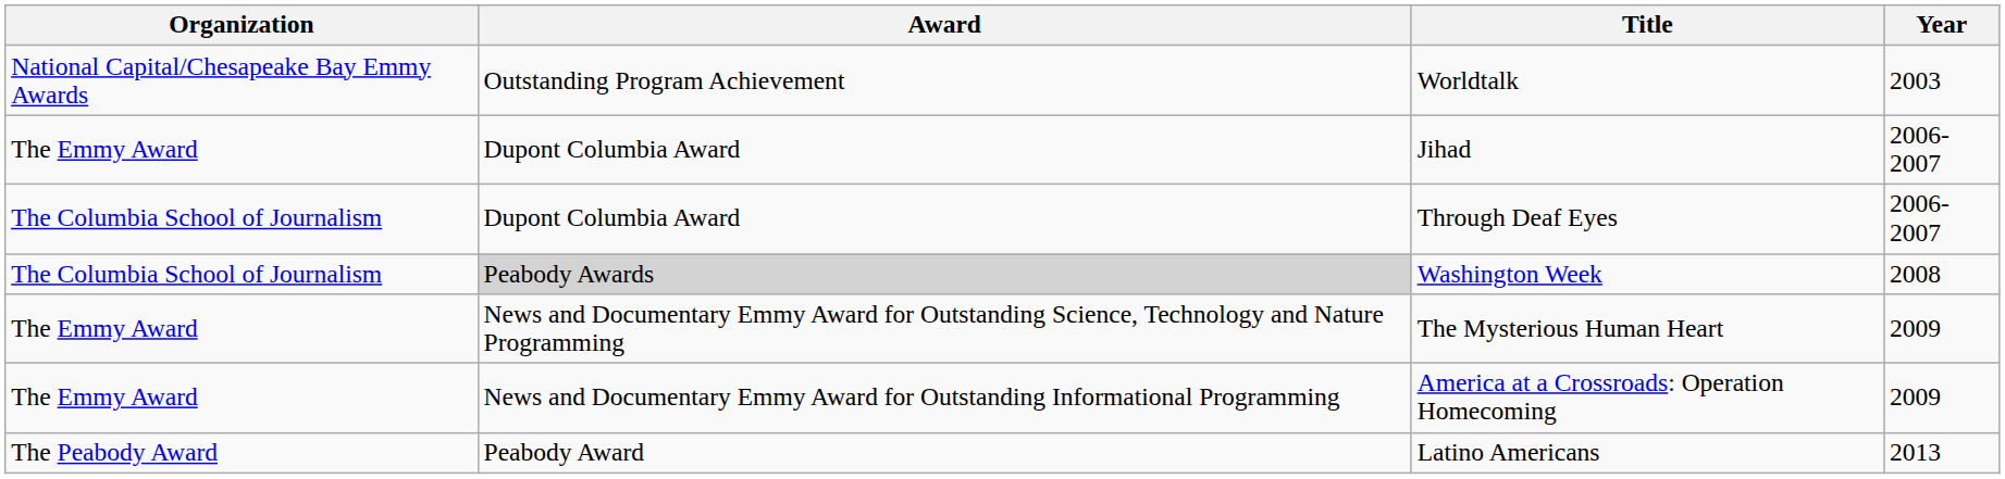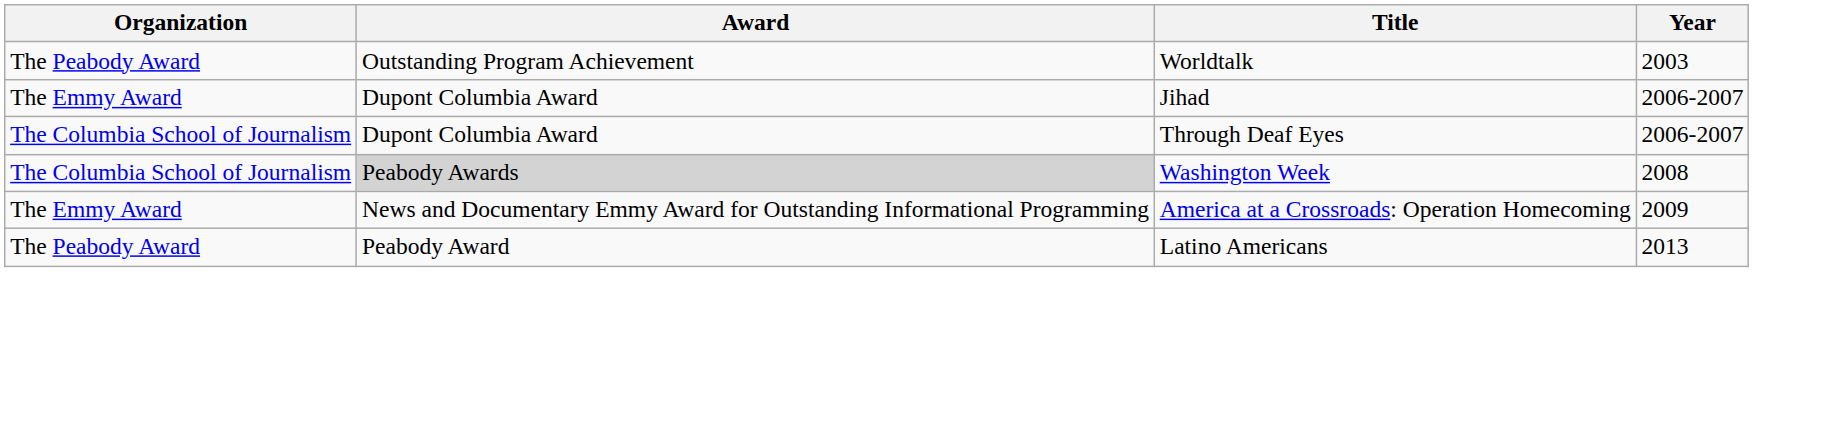 <table class="wikitable">
 <tr>
 <th>Organization</th>
 <th>Award</th>
 <th>Title</th>
 <th>Year</th>
 </tr>
 <tr>
-<td><a href='#'>National Capital/Chesapeake Bay Emmy Awards</a></td>
+<td>The <a href='#'>Peabody Award</a></td>
 <td>Outstanding Program Achievement</td>
 <td>Worldtalk</td>
 <td>2003</td>
 </tr>
 <tr>
 <td>The <a href='#'>Emmy Award</a></td>
 <td>Dupont Columbia Award</td>
 <td>Jihad</td>
 <td>2006-2007</td>
 </tr>
 <tr>
 <td><a href='#'>The Columbia School of Journalism</a></td>
 <td>Dupont Columbia Award</td>
 <td>Through Deaf Eyes</td>
 <td>2006-2007</td>
 </tr>
 <tr>
 <td><a href='#'>The Columbia School of Journalism</a></td>
 <td style="background: lightgrey;">Peabody Awards</td>
 <td><a href='#'>Washington Week</a></td>
 <td>2008</td>
 </tr>
 <tr>
 <td>The <a href='#'>Emmy Award</a></td>
-<td>News and Documentary Emmy Award for Outstanding Science, Technology and Nature Programming</td>
-<td>The Mysterious Human Heart</td>
-<td>2009</td>
-</tr>
-<tr>
-<td>The <a href='#'>Emmy Award</a></td>
 <td>News and Documentary Emmy Award for Outstanding Informational Programming</td>
 <td><a href='#'>America at a Crossroads</a>: Operation Homecoming</td>
 <td>2009</td>
 </tr>
 <tr>
 <td>The <a href='#'>Peabody Award</a></td>
 <td>Peabody Award </td>
 <td>Latino Americans</td>
 <td>2013</td>
 </tr>
 </table>
